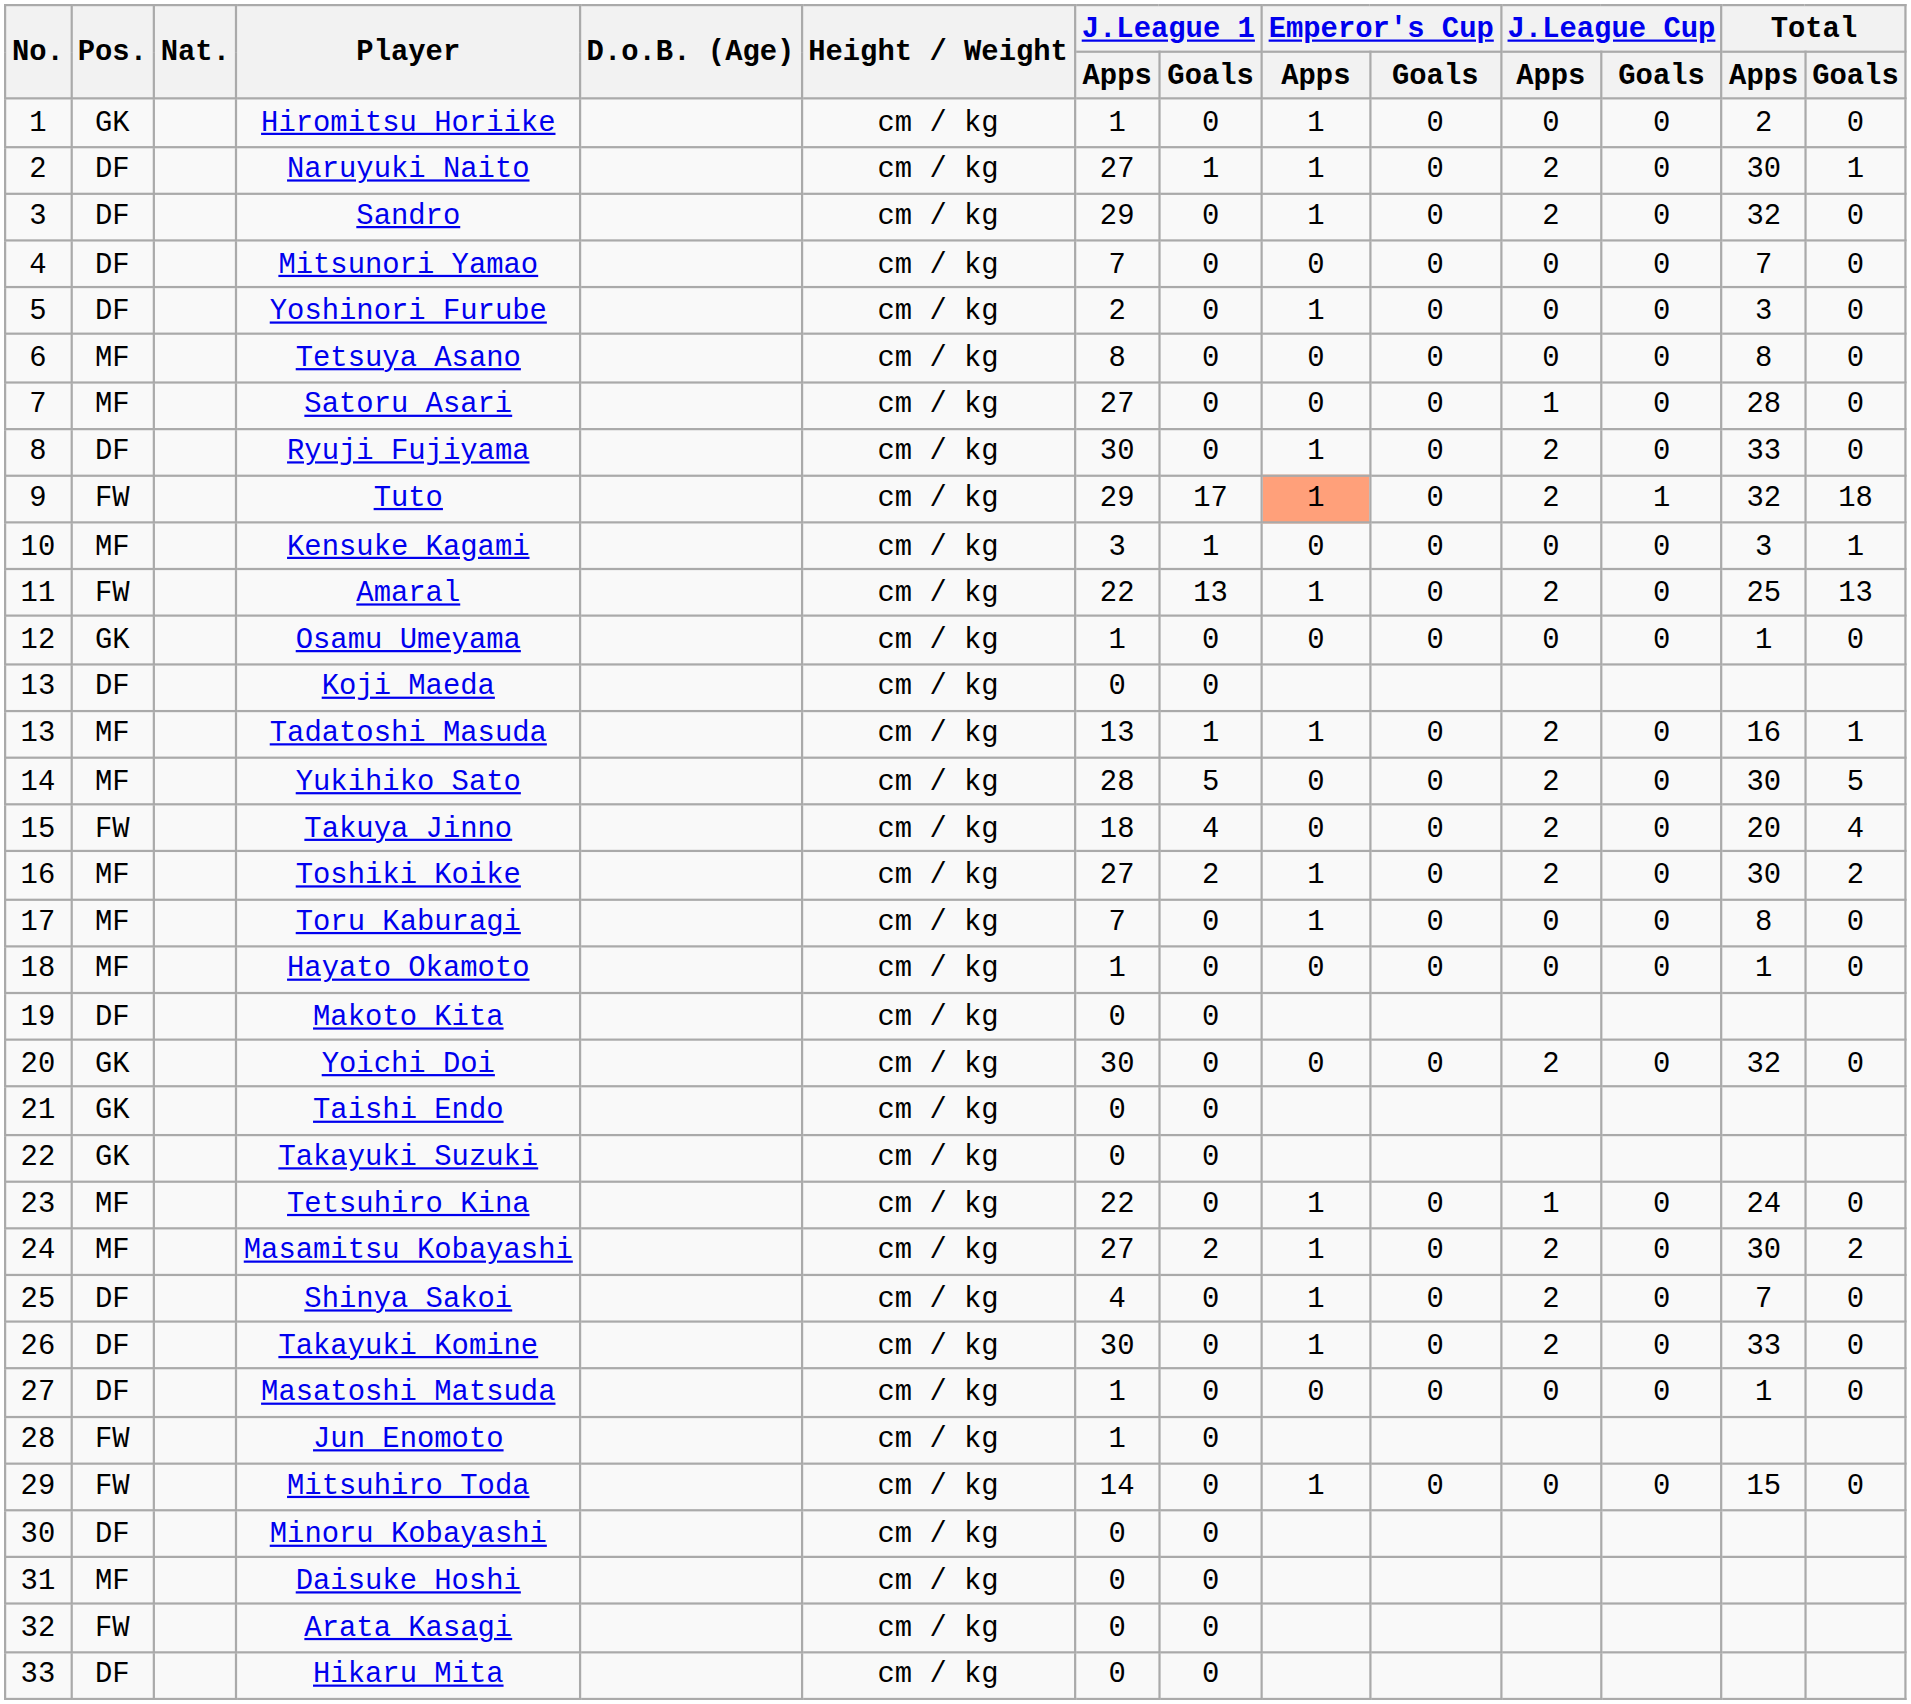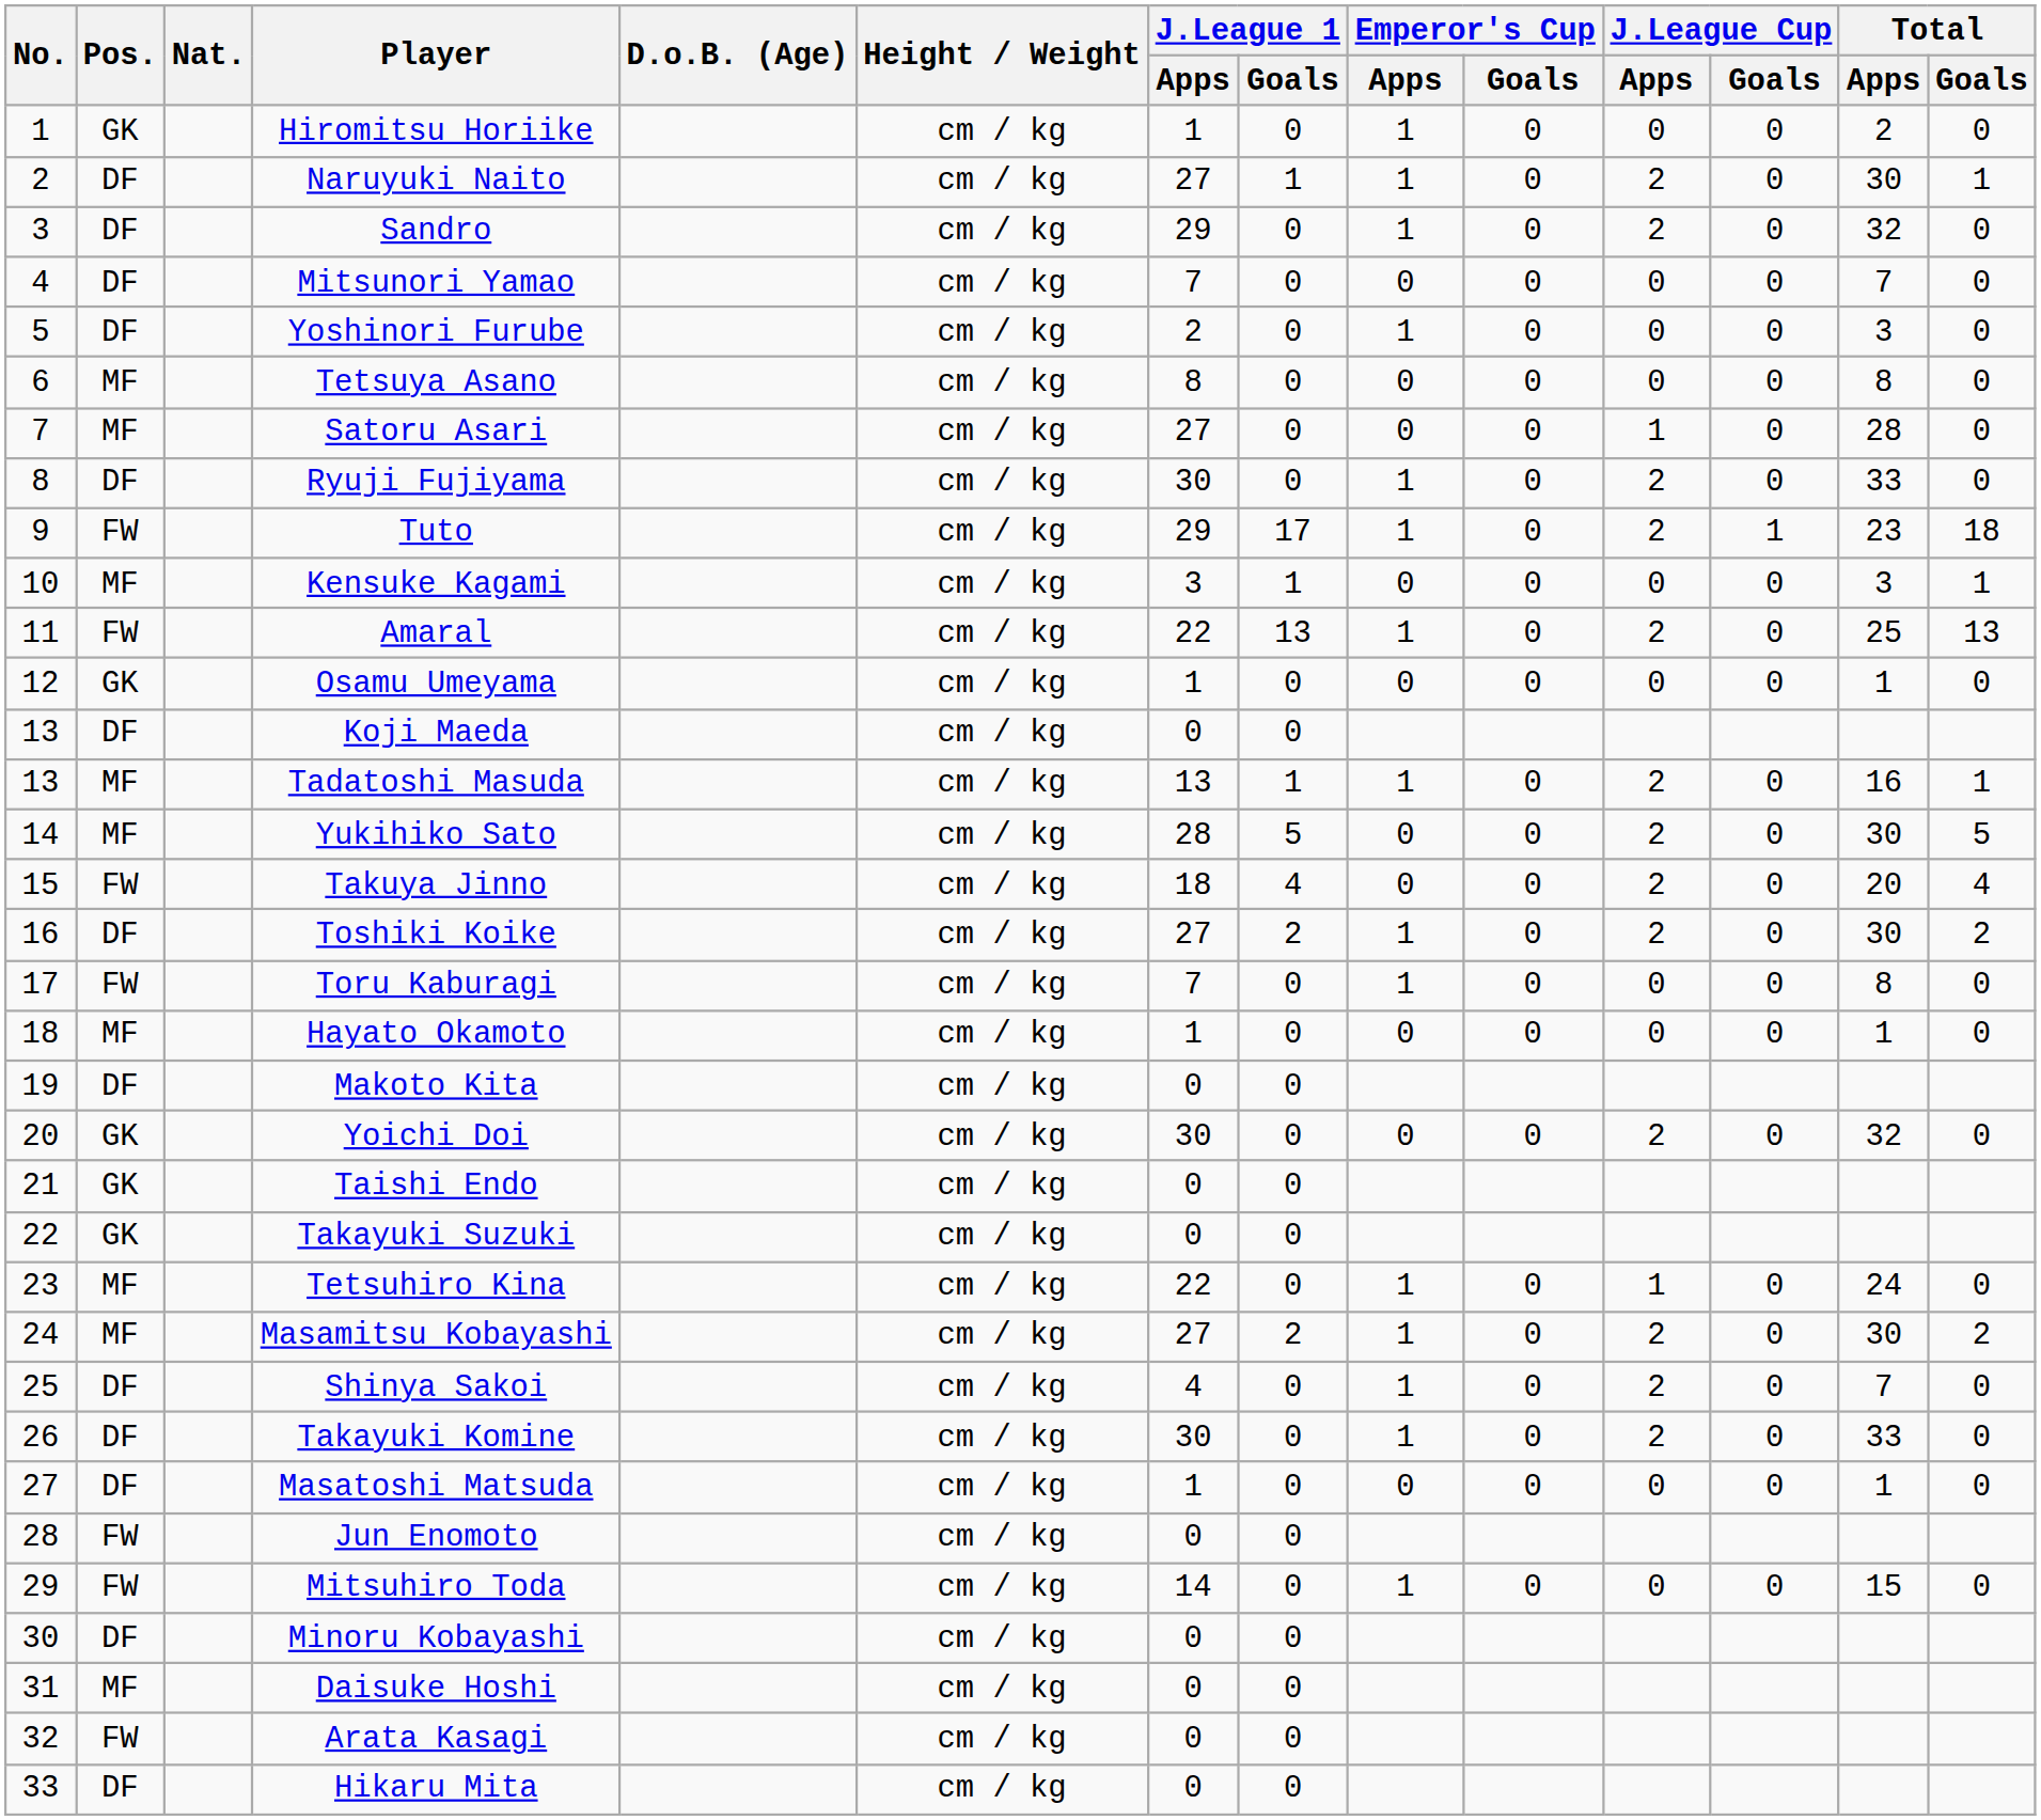 <table class="wikitable" style="text-align:center;">
 <tr>
 <th rowspan="2">No.</th>
 <th rowspan="2">Pos.</th>
 <th rowspan="2">Nat.</th>
 <th rowspan="2">Player</th>
 <th rowspan="2">D.o.B. (Age)</th>
 <th rowspan="2">Height / Weight</th>
 <th colspan="2"><a href='#'>J.League 1</a></th>
 <th colspan="2"><a href='#'>Emperor's Cup</a></th>
 <th colspan="2"><a href='#'>J.League Cup</a></th>
 <th colspan="2">Total</th>
 </tr>
 <tr>
 <th>Apps</th>
 <th>Goals</th>
 <th>Apps</th>
 <th>Goals</th>
 <th>Apps</th>
 <th>Goals</th>
 <th>Apps</th>
 <th>Goals</th>
 </tr>
 <tr>
 <td>1</td>
 <td>GK</td>
 <td></td>
 <td><a href='#'>Hiromitsu Horiike</a></td>
 <td></td>
 <td>cm / kg</td>
 <td>1</td>
 <td>0</td>
 <td>1</td>
 <td>0</td>
 <td>0</td>
 <td>0</td>
 <td>2</td>
 <td>0</td>
 </tr>
 <tr>
 <td>2</td>
 <td>DF</td>
 <td></td>
 <td><a href='#'>Naruyuki Naito</a></td>
 <td></td>
 <td>cm / kg</td>
 <td>27</td>
 <td>1</td>
 <td>1</td>
 <td>0</td>
 <td>2</td>
 <td>0</td>
 <td>30</td>
 <td>1</td>
 </tr>
 <tr>
 <td>3</td>
 <td>DF</td>
 <td></td>
 <td><a href='#'>Sandro</a></td>
 <td></td>
 <td>cm / kg</td>
 <td>29</td>
 <td>0</td>
 <td>1</td>
 <td>0</td>
 <td>2</td>
 <td>0</td>
 <td>32</td>
 <td>0</td>
 </tr>
 <tr>
 <td>4</td>
 <td>DF</td>
 <td></td>
 <td><a href='#'>Mitsunori Yamao</a></td>
 <td></td>
 <td>cm / kg</td>
 <td>7</td>
 <td>0</td>
 <td>0</td>
 <td>0</td>
 <td>0</td>
 <td>0</td>
 <td>7</td>
 <td>0</td>
 </tr>
 <tr>
 <td>5</td>
 <td>DF</td>
 <td></td>
 <td><a href='#'>Yoshinori Furube</a></td>
 <td></td>
 <td>cm / kg</td>
 <td>2</td>
 <td>0</td>
 <td>1</td>
 <td>0</td>
 <td>0</td>
 <td>0</td>
 <td>3</td>
 <td>0</td>
 </tr>
 <tr>
 <td>6</td>
 <td>MF</td>
 <td></td>
 <td><a href='#'>Tetsuya Asano</a></td>
 <td></td>
 <td>cm / kg</td>
 <td>8</td>
 <td>0</td>
 <td>0</td>
 <td>0</td>
 <td>0</td>
 <td>0</td>
 <td>8</td>
 <td>0</td>
 </tr>
 <tr>
 <td>7</td>
 <td>MF</td>
 <td></td>
 <td><a href='#'>Satoru Asari</a></td>
 <td></td>
 <td>cm / kg</td>
 <td>27</td>
 <td>0</td>
 <td>0</td>
 <td>0</td>
 <td>1</td>
 <td>0</td>
 <td>28</td>
 <td>0</td>
 </tr>
 <tr>
 <td>8</td>
 <td>DF</td>
 <td></td>
 <td><a href='#'>Ryuji Fujiyama</a></td>
 <td></td>
 <td>cm / kg</td>
 <td>30</td>
 <td>0</td>
 <td>1</td>
 <td>0</td>
 <td>2</td>
 <td>0</td>
 <td>33</td>
 <td>0</td>
 </tr>
 <tr>
 <td>9</td>
 <td>FW</td>
 <td></td>
 <td><a href='#'>Tuto</a></td>
 <td></td>
 <td>cm / kg</td>
 <td>29</td>
 <td>17</td>
-<td style="background: lightsalmon;">1</td>
+<td>1</td>
 <td>0</td>
 <td>2</td>
 <td>1</td>
-<td>32</td>
+<td>23</td>
 <td>18</td>
 </tr>
 <tr>
 <td>10</td>
 <td>MF</td>
 <td></td>
 <td><a href='#'>Kensuke Kagami</a></td>
 <td></td>
 <td>cm / kg</td>
 <td>3</td>
 <td>1</td>
 <td>0</td>
 <td>0</td>
 <td>0</td>
 <td>0</td>
 <td>3</td>
 <td>1</td>
 </tr>
 <tr>
 <td>11</td>
 <td>FW</td>
 <td></td>
 <td><a href='#'>Amaral</a></td>
 <td></td>
 <td>cm / kg</td>
 <td>22</td>
 <td>13</td>
 <td>1</td>
 <td>0</td>
 <td>2</td>
 <td>0</td>
 <td>25</td>
 <td>13</td>
 </tr>
 <tr>
 <td>12</td>
 <td>GK</td>
 <td></td>
 <td><a href='#'>Osamu Umeyama</a></td>
 <td></td>
 <td>cm / kg</td>
 <td>1</td>
 <td>0</td>
 <td>0</td>
 <td>0</td>
 <td>0</td>
 <td>0</td>
 <td>1</td>
 <td>0</td>
 </tr>
 <tr>
 <td>13</td>
 <td>DF</td>
 <td></td>
 <td><a href='#'>Koji Maeda</a></td>
 <td></td>
 <td>cm / kg</td>
 <td>0</td>
 <td>0</td>
 <td></td>
 <td></td>
 <td></td>
 <td></td>
 <td></td>
 <td></td>
 </tr>
 <tr>
 <td>13</td>
 <td>MF</td>
 <td></td>
 <td><a href='#'>Tadatoshi Masuda</a></td>
 <td></td>
 <td>cm / kg</td>
 <td>13</td>
 <td>1</td>
 <td>1</td>
 <td>0</td>
 <td>2</td>
 <td>0</td>
 <td>16</td>
 <td>1</td>
 </tr>
 <tr>
 <td>14</td>
 <td>MF</td>
 <td></td>
 <td><a href='#'>Yukihiko Sato</a></td>
 <td></td>
 <td>cm / kg</td>
 <td>28</td>
 <td>5</td>
 <td>0</td>
 <td>0</td>
 <td>2</td>
 <td>0</td>
 <td>30</td>
 <td>5</td>
 </tr>
 <tr>
 <td>15</td>
 <td>FW</td>
 <td></td>
 <td><a href='#'>Takuya Jinno</a></td>
 <td></td>
 <td>cm / kg</td>
 <td>18</td>
 <td>4</td>
 <td>0</td>
 <td>0</td>
 <td>2</td>
 <td>0</td>
 <td>20</td>
 <td>4</td>
 </tr>
 <tr>
 <td>16</td>
-<td>MF</td>
+<td>DF</td>
 <td></td>
 <td><a href='#'>Toshiki Koike</a></td>
 <td></td>
 <td>cm / kg</td>
 <td>27</td>
 <td>2</td>
 <td>1</td>
 <td>0</td>
 <td>2</td>
 <td>0</td>
 <td>30</td>
 <td>2</td>
 </tr>
 <tr>
 <td>17</td>
-<td>MF</td>
+<td>FW</td>
 <td></td>
 <td><a href='#'>Toru Kaburagi</a></td>
 <td></td>
 <td>cm / kg</td>
 <td>7</td>
 <td>0</td>
 <td>1</td>
 <td>0</td>
 <td>0</td>
 <td>0</td>
 <td>8</td>
 <td>0</td>
 </tr>
 <tr>
 <td>18</td>
 <td>MF</td>
 <td></td>
 <td><a href='#'>Hayato Okamoto</a></td>
 <td></td>
 <td>cm / kg</td>
 <td>1</td>
 <td>0</td>
 <td>0</td>
 <td>0</td>
 <td>0</td>
 <td>0</td>
 <td>1</td>
 <td>0</td>
 </tr>
 <tr>
 <td>19</td>
 <td>DF</td>
 <td></td>
 <td><a href='#'>Makoto Kita</a></td>
 <td></td>
 <td>cm / kg</td>
 <td>0</td>
 <td>0</td>
 <td></td>
 <td></td>
 <td></td>
 <td></td>
 <td></td>
 <td></td>
 </tr>
 <tr>
 <td>20</td>
 <td>GK</td>
 <td></td>
 <td><a href='#'>Yoichi Doi</a></td>
 <td></td>
 <td>cm / kg</td>
 <td>30</td>
 <td>0</td>
 <td>0</td>
 <td>0</td>
 <td>2</td>
 <td>0</td>
 <td>32</td>
 <td>0</td>
 </tr>
 <tr>
 <td>21</td>
 <td>GK</td>
 <td></td>
 <td><a href='#'>Taishi Endo</a></td>
 <td></td>
 <td>cm / kg</td>
 <td>0</td>
 <td>0</td>
 <td></td>
 <td></td>
 <td></td>
 <td></td>
 <td></td>
 <td></td>
 </tr>
 <tr>
 <td>22</td>
 <td>GK</td>
 <td></td>
 <td><a href='#'>Takayuki Suzuki</a></td>
 <td></td>
 <td>cm / kg</td>
 <td>0</td>
 <td>0</td>
 <td></td>
 <td></td>
 <td></td>
 <td></td>
 <td></td>
 <td></td>
 </tr>
 <tr>
 <td>23</td>
 <td>MF</td>
 <td></td>
 <td><a href='#'>Tetsuhiro Kina</a></td>
 <td></td>
 <td>cm / kg</td>
 <td>22</td>
 <td>0</td>
 <td>1</td>
 <td>0</td>
 <td>1</td>
 <td>0</td>
 <td>24</td>
 <td>0</td>
 </tr>
 <tr>
 <td>24</td>
 <td>MF</td>
 <td></td>
 <td><a href='#'>Masamitsu Kobayashi</a></td>
 <td></td>
 <td>cm / kg</td>
 <td>27</td>
 <td>2</td>
 <td>1</td>
 <td>0</td>
 <td>2</td>
 <td>0</td>
 <td>30</td>
 <td>2</td>
 </tr>
 <tr>
 <td>25</td>
 <td>DF</td>
 <td></td>
 <td><a href='#'>Shinya Sakoi</a></td>
 <td></td>
 <td>cm / kg</td>
 <td>4</td>
 <td>0</td>
 <td>1</td>
 <td>0</td>
 <td>2</td>
 <td>0</td>
 <td>7</td>
 <td>0</td>
 </tr>
 <tr>
 <td>26</td>
 <td>DF</td>
 <td></td>
 <td><a href='#'>Takayuki Komine</a></td>
 <td></td>
 <td>cm / kg</td>
 <td>30</td>
 <td>0</td>
 <td>1</td>
 <td>0</td>
 <td>2</td>
 <td>0</td>
 <td>33</td>
 <td>0</td>
 </tr>
 <tr>
 <td>27</td>
 <td>DF</td>
 <td></td>
 <td><a href='#'>Masatoshi Matsuda</a></td>
 <td></td>
 <td>cm / kg</td>
 <td>1</td>
 <td>0</td>
 <td>0</td>
 <td>0</td>
 <td>0</td>
 <td>0</td>
 <td>1</td>
 <td>0</td>
 </tr>
 <tr>
 <td>28</td>
 <td>FW</td>
 <td></td>
 <td><a href='#'>Jun Enomoto</a></td>
 <td></td>
 <td>cm / kg</td>
-<td>1</td>
+<td>0</td>
 <td>0</td>
 <td></td>
 <td></td>
 <td></td>
 <td></td>
 <td></td>
 <td></td>
 </tr>
 <tr>
 <td>29</td>
 <td>FW</td>
 <td></td>
 <td><a href='#'>Mitsuhiro Toda</a></td>
 <td></td>
 <td>cm / kg</td>
 <td>14</td>
 <td>0</td>
 <td>1</td>
 <td>0</td>
 <td>0</td>
 <td>0</td>
 <td>15</td>
 <td>0</td>
 </tr>
 <tr>
 <td>30</td>
 <td>DF</td>
 <td></td>
 <td><a href='#'>Minoru Kobayashi</a></td>
 <td></td>
 <td>cm / kg</td>
 <td>0</td>
 <td>0</td>
 <td></td>
 <td></td>
 <td></td>
 <td></td>
 <td></td>
 <td></td>
 </tr>
 <tr>
 <td>31</td>
 <td>MF</td>
 <td></td>
 <td><a href='#'>Daisuke Hoshi</a></td>
 <td></td>
 <td>cm / kg</td>
 <td>0</td>
 <td>0</td>
 <td></td>
 <td></td>
 <td></td>
 <td></td>
 <td></td>
 <td></td>
 </tr>
 <tr>
 <td>32</td>
 <td>FW</td>
 <td></td>
 <td><a href='#'>Arata Kasagi</a></td>
 <td></td>
 <td>cm / kg</td>
 <td>0</td>
 <td>0</td>
 <td></td>
 <td></td>
 <td></td>
 <td></td>
 <td></td>
 <td></td>
 </tr>
 <tr>
 <td>33</td>
 <td>DF</td>
 <td></td>
 <td><a href='#'>Hikaru Mita</a></td>
 <td></td>
 <td>cm / kg</td>
 <td>0</td>
 <td>0</td>
 <td></td>
 <td></td>
 <td></td>
 <td></td>
 <td></td>
 <td></td>
 </tr>
 </table>
